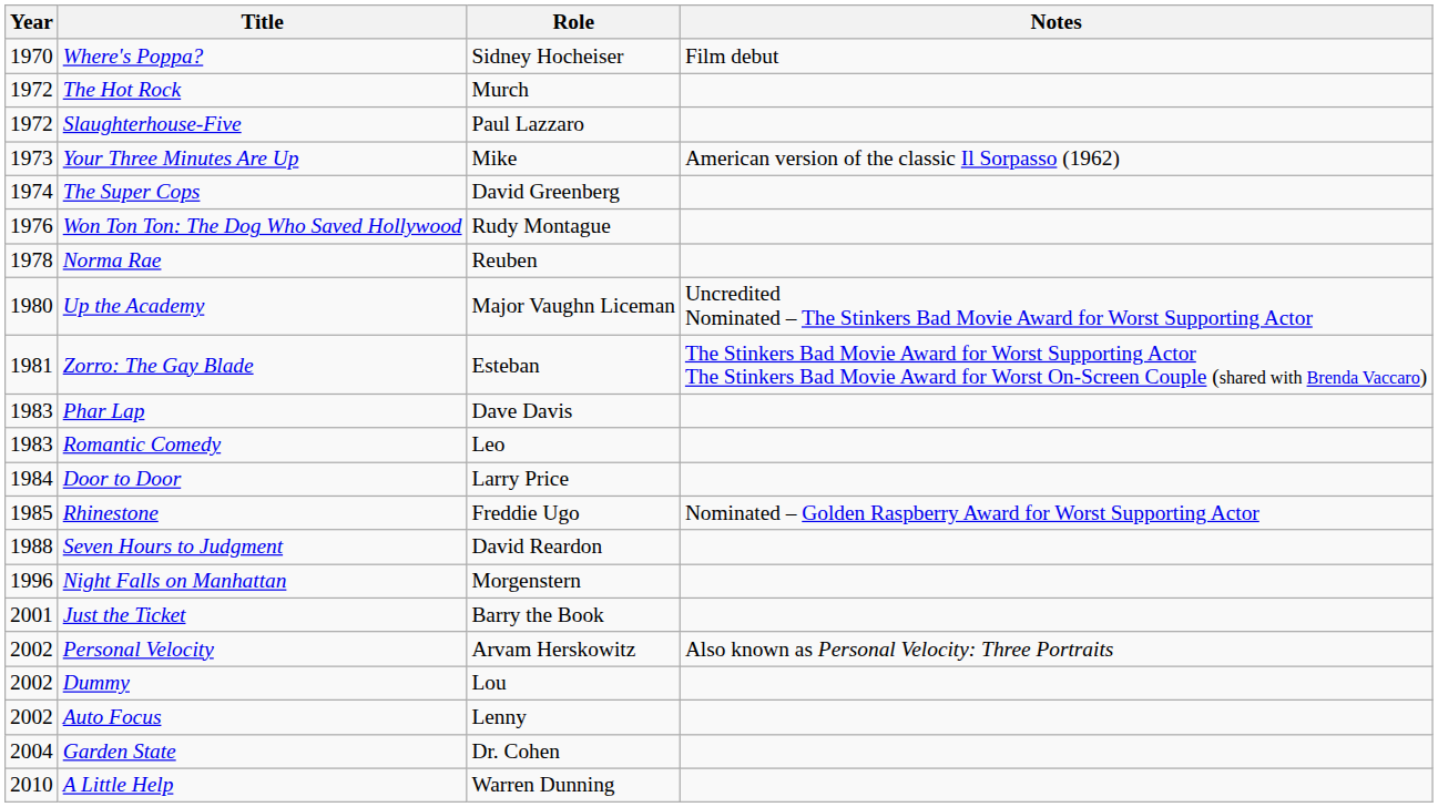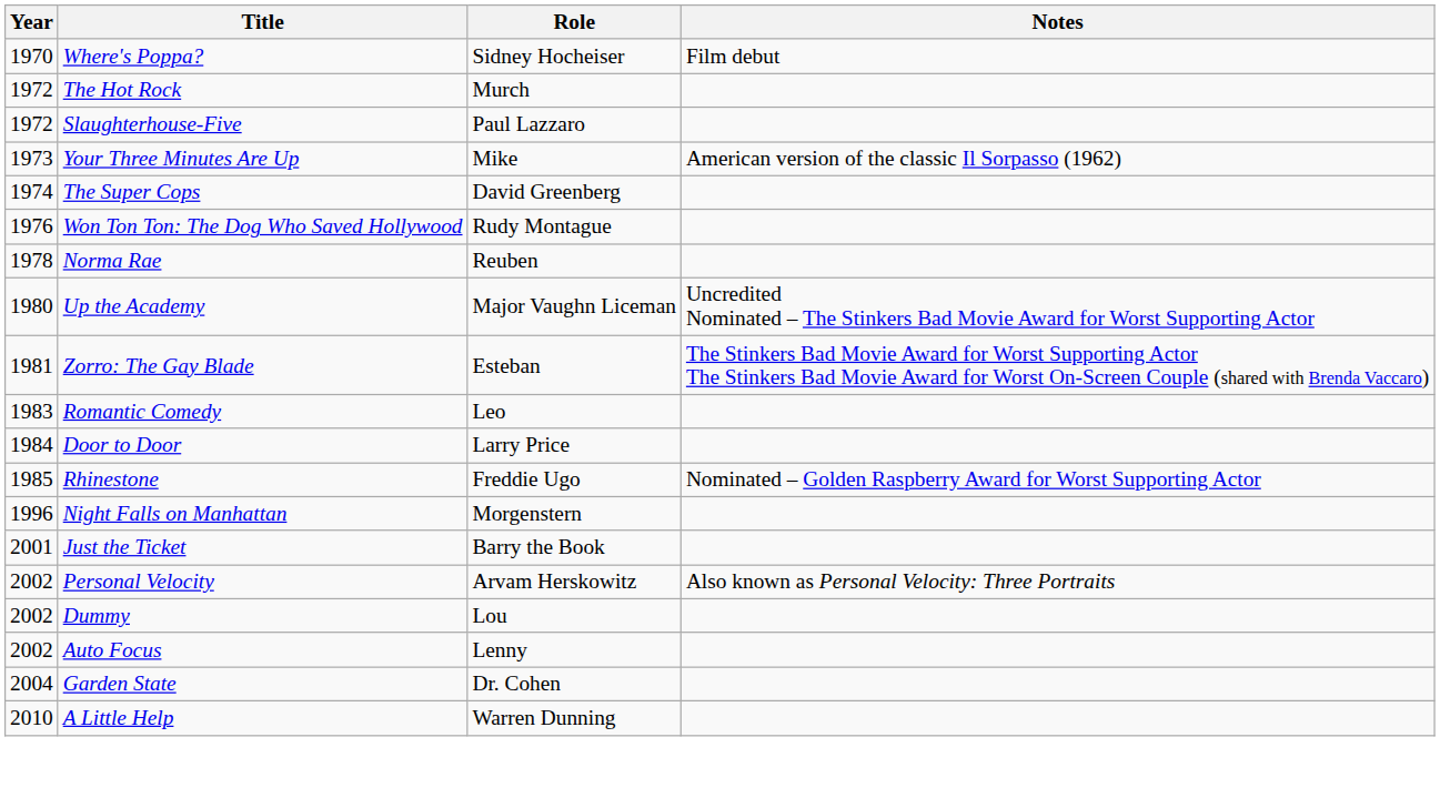 <table class="wikitable sortable">
 <tr>
 <th>Year</th>
 <th>Title</th>
 <th>Role</th>
 <th>Notes</th>
 </tr>
 <tr>
 <td>1970</td>
 <td><em><a href='#'>Where's Poppa?</a></em></td>
 <td>Sidney Hocheiser</td>
 <td>Film debut</td>
 </tr>
 <tr>
 <td>1972</td>
 <td><em><a href='#'>The Hot Rock</a></em></td>
 <td>Murch</td>
 <td></td>
 </tr>
 <tr>
 <td>1972</td>
 <td><em><a href='#'>Slaughterhouse-Five</a></em></td>
 <td>Paul Lazzaro</td>
 <td></td>
 </tr>
 <tr>
 <td>1973</td>
 <td><em><a href='#'>Your Three Minutes Are Up</a></em></td>
 <td>Mike</td>
 <td>American version of the classic <a href='#'>Il Sorpasso</a> (1962)</td>
 </tr>
 <tr>
 <td>1974</td>
 <td><em><a href='#'>The Super Cops</a></em></td>
 <td>David Greenberg</td>
 <td></td>
 </tr>
 <tr>
 <td>1976</td>
 <td><em><a href='#'>Won Ton Ton: The Dog Who Saved Hollywood</a></em></td>
 <td>Rudy Montague</td>
 <td></td>
 </tr>
 <tr>
 <td>1978</td>
 <td><em><a href='#'>Norma Rae</a></em></td>
 <td>Reuben</td>
 <td></td>
 </tr>
 <tr>
 <td>1980</td>
 <td><em><a href='#'>Up the Academy</a></em></td>
 <td>Major Vaughn Liceman</td>
 <td>Uncredited<br>Nominated – <a href='#'>The Stinkers Bad Movie Award for Worst Supporting Actor</a></td>
 </tr>
 <tr>
 <td>1981</td>
 <td><em><a href='#'>Zorro: The Gay Blade</a></em></td>
 <td>Esteban</td>
 <td><a href='#'>The Stinkers Bad Movie Award for Worst Supporting Actor</a><br><a href='#'>The Stinkers Bad Movie Award for Worst On-Screen Couple</a> (<small>shared with <a href='#'>Brenda Vaccaro</a></small>)</td>
 </tr>
 <tr>
 <td>1983</td>
-<td><em><a href='#'>Phar Lap</a></em></td>
-<td>Dave Davis</td>
-<td></td>
-</tr>
-<tr>
-<td>1983</td>
 <td><em><a href='#'>Romantic Comedy</a></em></td>
 <td>Leo</td>
 <td></td>
 </tr>
 <tr>
 <td>1984</td>
 <td><em><a href='#'>Door to Door</a></em></td>
 <td>Larry Price</td>
 <td></td>
 </tr>
 <tr>
 <td>1985</td>
 <td><em><a href='#'>Rhinestone</a></em></td>
 <td>Freddie Ugo</td>
 <td>Nominated – <a href='#'>Golden Raspberry Award for Worst Supporting Actor</a></td>
-</tr>
-<tr>
-<td>1988</td>
-<td><em><a href='#'>Seven Hours to Judgment</a></em></td>
-<td>David Reardon</td>
-<td></td>
 </tr>
 <tr>
 <td>1996</td>
 <td><em><a href='#'>Night Falls on Manhattan</a></em></td>
 <td>Morgenstern</td>
 <td></td>
 </tr>
 <tr>
 <td>2001</td>
 <td><em><a href='#'>Just the Ticket</a></em></td>
 <td>Barry the Book</td>
 <td></td>
 </tr>
 <tr>
 <td>2002</td>
 <td><em><a href='#'>Personal Velocity</a></em></td>
 <td>Arvam Herskowitz</td>
 <td>Also known as <em>Personal Velocity: Three Portraits</em></td>
 </tr>
 <tr>
 <td>2002</td>
 <td><em><a href='#'>Dummy</a></em></td>
 <td>Lou</td>
 <td></td>
 </tr>
 <tr>
 <td>2002</td>
 <td><em><a href='#'>Auto Focus</a></em></td>
 <td>Lenny</td>
 <td></td>
 </tr>
 <tr>
 <td>2004</td>
 <td><em><a href='#'>Garden State</a></em></td>
 <td>Dr. Cohen</td>
 <td></td>
 </tr>
 <tr>
 <td>2010</td>
 <td><em><a href='#'>A Little Help</a></em></td>
 <td>Warren Dunning</td>
 <td></td>
 </tr>
 </table>
